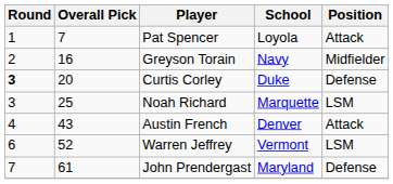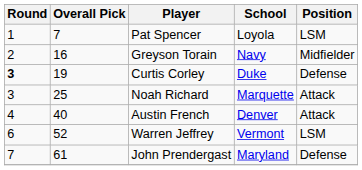 <table class="wikitable">
 <tr>
 <th>Round</th>
 <th>Overall Pick</th>
 <th>Player</th>
 <th>School</th>
 <th>Position</th>
 </tr>
 <tr bgcolor=>
 <td>1</td>
 <td>7</td>
 <td>Pat Spencer</td>
 <td>Loyola</td>
-<td>Attack</td>
+<td>LSM</td>
 </tr>
 <tr bgcolor=>
 <td>2</td>
 <td>16</td>
 <td>Greyson Torain</td>
 <td><a href='#'>Navy</a></td>
 <td>Midfielder</td>
 </tr>
 <tr bgcolor=>
 <td><strong>3</strong></td>
-<td>20</td>
+<td>19</td>
 <td>Curtis Corley</td>
 <td><a href='#'>Duke</a></td>
 <td>Defense</td>
 </tr>
 <tr bgcolor=>
 <td>3</td>
 <td>25</td>
 <td>Noah Richard</td>
 <td><a href='#'>Marquette</a></td>
-<td>LSM</td>
+<td>Attack</td>
 </tr>
 <tr bgcolor=>
 <td>4</td>
-<td>43</td>
+<td>40</td>
 <td>Austin French</td>
 <td><a href='#'>Denver</a></td>
 <td>Attack</td>
 </tr>
 <tr bgcolor=>
 <td>6</td>
 <td>52</td>
 <td>Warren Jeffrey</td>
 <td><a href='#'>Vermont</a></td>
 <td>LSM</td>
 </tr>
 <tr bgcolor=>
 <td>7</td>
 <td>61</td>
 <td>John Prendergast</td>
 <td><a href='#'>Maryland</a></td>
 <td>Defense</td>
 </tr>
 <tr>
 </tr>
 </table>
